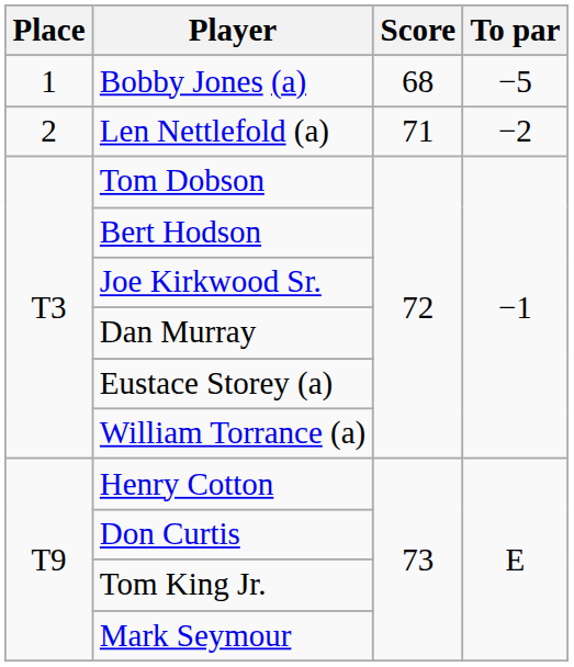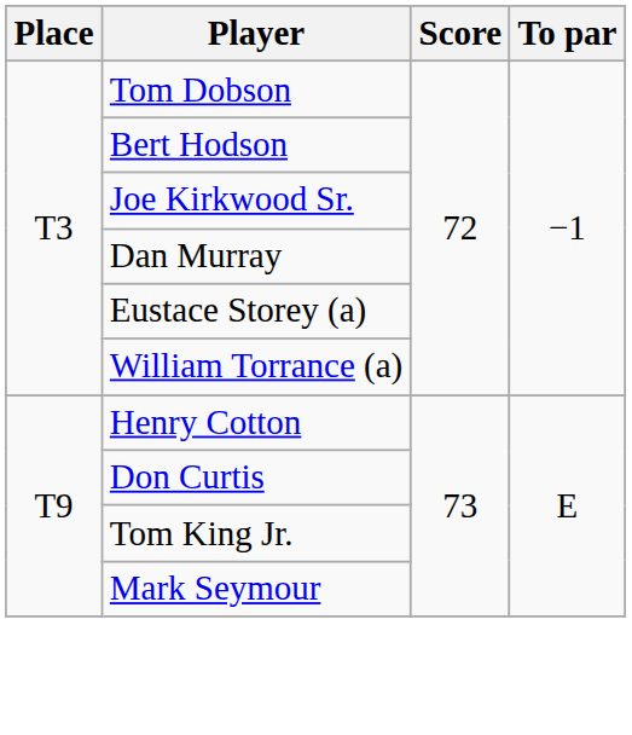 <table class=wikitable>
 <tr>
 <th>Place</th>
 <th>Player</th>
 <th>Score</th>
 <th>To par</th>
-</tr>
-<tr>
-<td align=center>1</td>
-<td> <a href='#'>Bobby Jones</a> <a href='#'>(a)</a></td>
-<td align=center>68</td>
-<td align=center>−5</td>
-</tr>
-<tr>
-<td align=center>2</td>
-<td> <a href='#'>Len Nettlefold</a> (a)</td>
-<td align=center>71</td>
-<td align=center>−2</td>
 </tr>
 <tr>
 <td rowspan=6 align=center>T3</td>
 <td> <a href='#'>Tom Dobson</a></td>
 <td rowspan=6 align=center>72</td>
 <td rowspan=6 align=center>−1</td>
 </tr>
 <tr>
 <td> <a href='#'>Bert Hodson</a></td>
 </tr>
 <tr>
 <td> <a href='#'>Joe Kirkwood Sr.</a></td>
 </tr>
 <tr>
 <td> Dan Murray</td>
 </tr>
 <tr>
 <td> Eustace Storey (a)</td>
 </tr>
 <tr>
 <td> <a href='#'>William Torrance</a> (a)</td>
 </tr>
 <tr>
 <td rowspan=4 align=center>T9</td>
 <td> <a href='#'>Henry Cotton</a></td>
 <td rowspan=4 align=center>73</td>
 <td rowspan=4 align=center>E</td>
 </tr>
 <tr>
 <td> <a href='#'>Don Curtis</a></td>
 </tr>
 <tr>
 <td> Tom King Jr.</td>
 </tr>
 <tr>
 <td> <a href='#'>Mark Seymour</a></td>
 </tr>
 </table>
